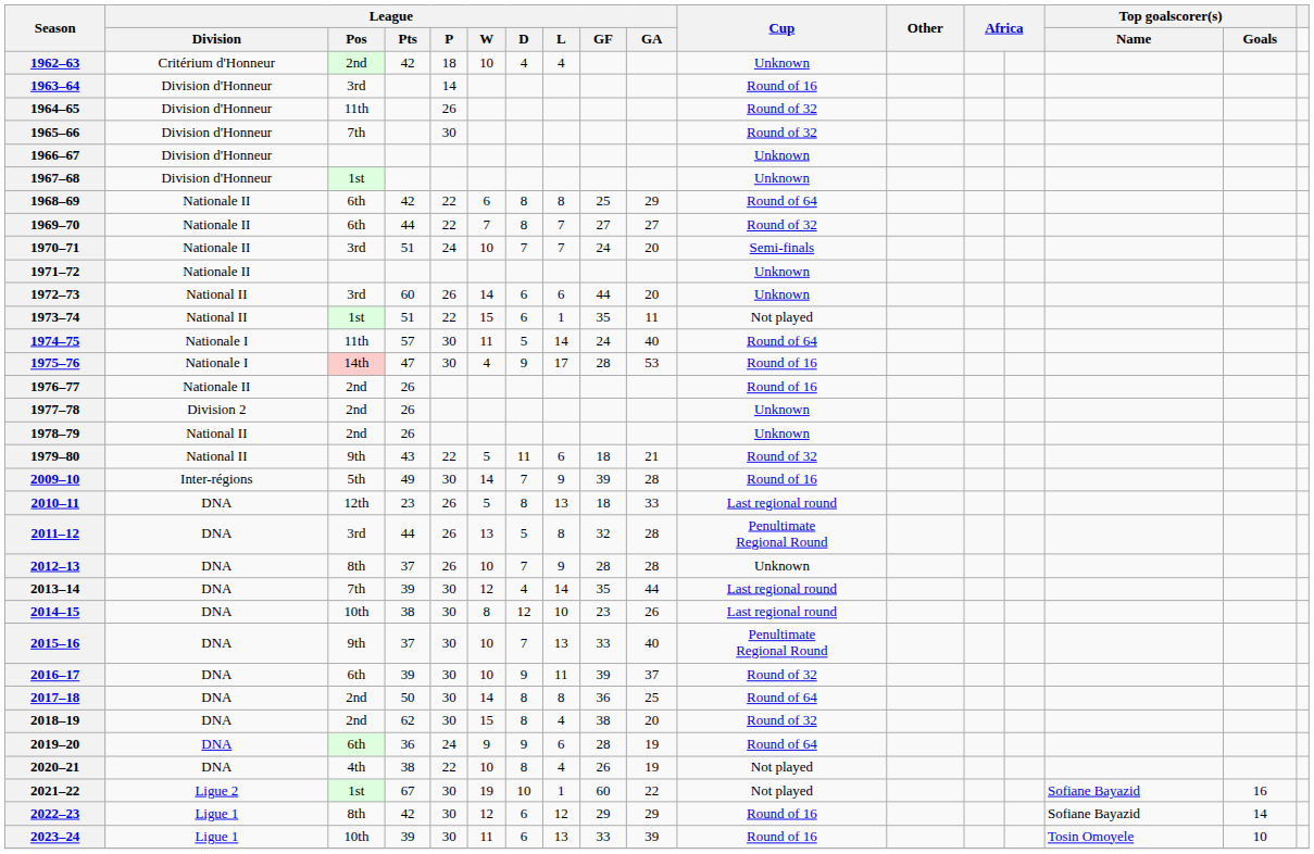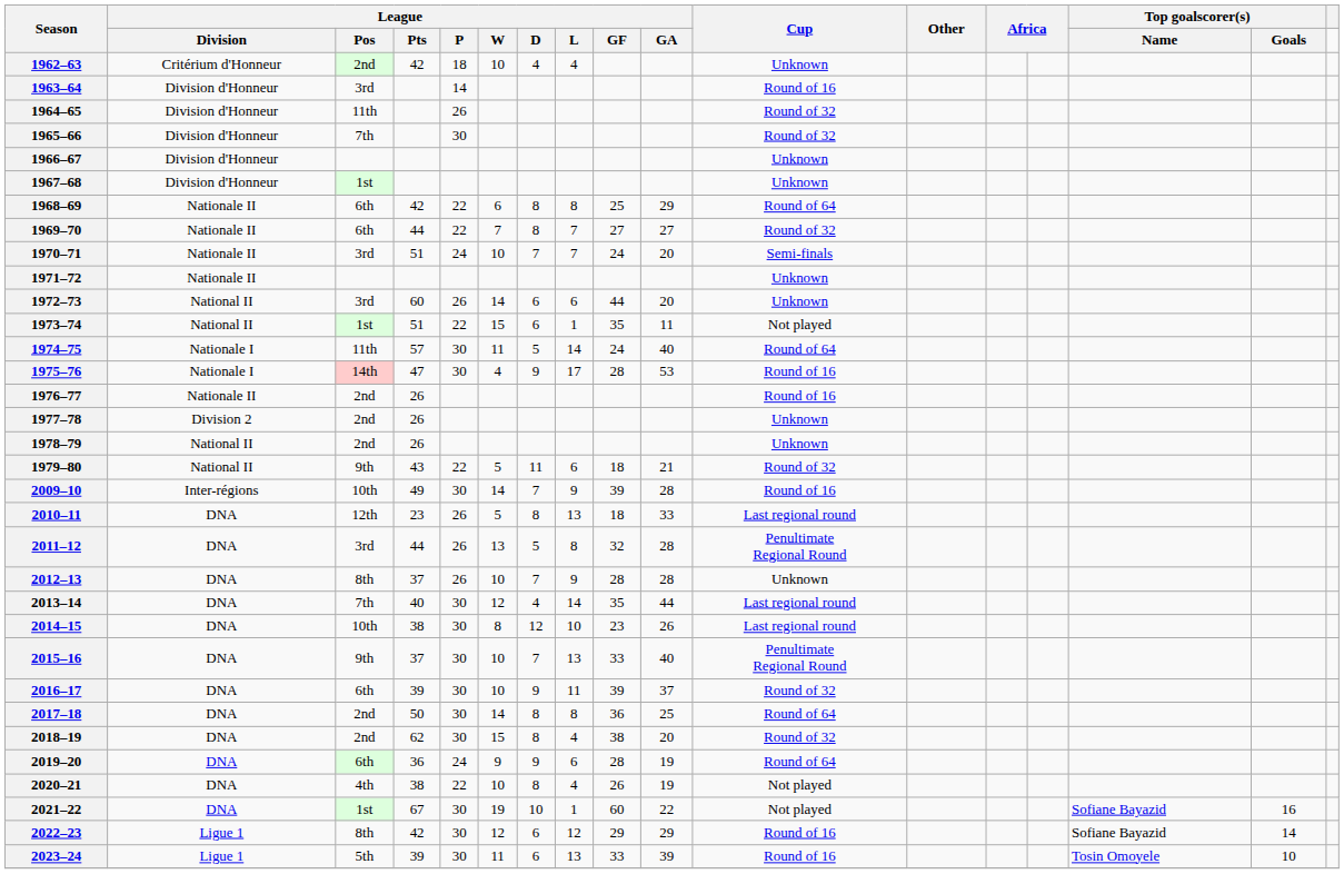 <table class="wikitable" style="text-align:center; font-size:85%;width:100%; text-align:center">
 <tr>
 <th rowspan=2>Season</th>
 <th colspan=9>League</th>
 <th rowspan=2><a href='#'>Cup</a></th>
 <th rowspan=2>Other</th>
 <th rowspan=2 colspan=2><a href='#'>Africa</a></th>
 <th colspan=2>Top goalscorer(s)</th>
 <th colspan=2></th>
 </tr>
 <tr>
 <th>Division</th>
 <th>Pos</th>
 <th>Pts</th>
 <th>P</th>
 <th>W</th>
 <th>D</th>
 <th>L</th>
 <th>GF</th>
 <th>GA</th>
 <th>Name</th>
 <th>Goals</th>
 </tr>
 <tr>
 <th><a href='#'>1962–63</a></th>
 <td>Critérium d'Honneur</td>
 <td bgcolor="#DDFFDD">2nd</td>
 <td>42</td>
 <td>18</td>
 <td>10</td>
 <td>4</td>
 <td>4</td>
 <td></td>
 <td></td>
 <td><a href='#'>Unknown</a></td>
 <td></td>
 <td></td>
 <td></td>
 <td align=left></td>
 <td></td>
 <td></td>
 </tr>
 <tr>
 <th><a href='#'>1963–64</a></th>
 <td>Division d'Honneur</td>
 <td>3rd</td>
 <td></td>
 <td>14</td>
 <td></td>
 <td></td>
 <td></td>
 <td></td>
 <td></td>
 <td><a href='#'>Round of 16</a></td>
 <td></td>
 <td></td>
 <td></td>
 <td align=left></td>
 <td></td>
 <td></td>
 </tr>
 <tr>
 <th>1964–65</th>
 <td>Division d'Honneur</td>
 <td>11th</td>
 <td></td>
 <td>26</td>
 <td></td>
 <td></td>
 <td></td>
 <td></td>
 <td></td>
 <td><a href='#'>Round of 32</a></td>
 <td></td>
 <td></td>
 <td></td>
 <td align=left></td>
 <td></td>
 <td></td>
 </tr>
 <tr>
 <th>1965–66</th>
 <td>Division d'Honneur</td>
 <td>7th</td>
 <td></td>
 <td>30</td>
 <td></td>
 <td></td>
 <td></td>
 <td></td>
 <td></td>
 <td><a href='#'>Round of 32</a></td>
 <td></td>
 <td></td>
 <td></td>
 <td align=left></td>
 <td></td>
 <td></td>
 </tr>
 <tr>
 <th>1966–67</th>
 <td>Division d'Honneur</td>
 <td></td>
 <td></td>
 <td></td>
 <td></td>
 <td></td>
 <td></td>
 <td></td>
 <td></td>
 <td><a href='#'>Unknown</a></td>
 <td></td>
 <td></td>
 <td></td>
 <td align=left></td>
 <td></td>
 <td></td>
 </tr>
 <tr>
 <th>1967–68</th>
 <td>Division d'Honneur</td>
 <td bgcolor="#DDFFDD">1st</td>
 <td></td>
 <td></td>
 <td></td>
 <td></td>
 <td></td>
 <td></td>
 <td></td>
 <td><a href='#'>Unknown</a></td>
 <td></td>
 <td></td>
 <td></td>
 <td align=left></td>
 <td></td>
 <td></td>
 </tr>
 <tr>
 <th>1968–69</th>
 <td>Nationale II</td>
 <td>6th</td>
 <td>42</td>
 <td>22</td>
 <td>6</td>
 <td>8</td>
 <td>8</td>
 <td>25</td>
 <td>29</td>
 <td><a href='#'>Round of 64</a></td>
 <td></td>
 <td></td>
 <td></td>
 <td align=left></td>
 <td></td>
 <td></td>
 </tr>
 <tr>
 <th>1969–70</th>
 <td>Nationale II</td>
 <td>6th</td>
 <td>44</td>
 <td>22</td>
 <td>7</td>
 <td>8</td>
 <td>7</td>
 <td>27</td>
 <td>27</td>
 <td><a href='#'>Round of 32</a></td>
 <td></td>
 <td></td>
 <td></td>
 <td align=left></td>
 <td></td>
 <td></td>
 </tr>
 <tr>
 <th>1970–71</th>
 <td>Nationale II</td>
 <td>3rd</td>
 <td>51</td>
 <td>24</td>
 <td>10</td>
 <td>7</td>
 <td>7</td>
 <td>24</td>
 <td>20</td>
 <td><a href='#'>Semi-finals</a></td>
 <td></td>
 <td></td>
 <td></td>
 <td align=left></td>
 <td></td>
 <td></td>
 </tr>
 <tr>
 <th>1971–72</th>
 <td>Nationale II</td>
 <td></td>
 <td></td>
 <td></td>
 <td></td>
 <td></td>
 <td></td>
 <td></td>
 <td></td>
 <td><a href='#'>Unknown</a></td>
 <td></td>
 <td></td>
 <td></td>
 <td align=left></td>
 <td></td>
 <td></td>
 </tr>
 <tr>
 <th>1972–73</th>
 <td>National II</td>
 <td>3rd</td>
 <td>60</td>
 <td>26</td>
 <td>14</td>
 <td>6</td>
 <td>6</td>
 <td>44</td>
 <td>20</td>
 <td><a href='#'>Unknown</a></td>
 <td></td>
 <td></td>
 <td></td>
 <td align=left></td>
 <td></td>
 <td></td>
 </tr>
 <tr>
 <th>1973–74</th>
 <td>National II</td>
 <td bgcolor="#DDFFDD">1st</td>
 <td>51</td>
 <td>22</td>
 <td>15</td>
 <td>6</td>
 <td>1</td>
 <td>35</td>
 <td>11</td>
 <td>Not played</td>
 <td></td>
 <td></td>
 <td></td>
 <td align=left></td>
 <td></td>
 <td></td>
 </tr>
 <tr>
 <th><a href='#'>1974–75</a></th>
 <td>Nationale I</td>
 <td>11th</td>
 <td>57</td>
 <td>30</td>
 <td>11</td>
 <td>5</td>
 <td>14</td>
 <td>24</td>
 <td>40</td>
 <td><a href='#'>Round of 64</a></td>
 <td></td>
 <td></td>
 <td></td>
 <td align=left></td>
 <td></td>
 <td></td>
 </tr>
 <tr>
 <th><a href='#'>1975–76</a></th>
 <td>Nationale I</td>
 <td bgcolor="#FFCCCC">14th</td>
 <td>47</td>
 <td>30</td>
 <td>4</td>
 <td>9</td>
 <td>17</td>
 <td>28</td>
 <td>53</td>
 <td><a href='#'>Round of 16</a></td>
 <td></td>
 <td></td>
 <td></td>
 <td align=left></td>
 <td></td>
 <td></td>
 </tr>
 <tr>
 <th>1976–77</th>
 <td>Nationale II</td>
 <td>2nd</td>
 <td>26</td>
 <td></td>
 <td></td>
 <td></td>
 <td></td>
 <td></td>
 <td></td>
 <td><a href='#'>Round of 16</a></td>
 <td></td>
 <td></td>
 <td></td>
 <td align=left></td>
 <td></td>
 <td></td>
 </tr>
 <tr>
 <th>1977–78</th>
 <td>Division 2</td>
 <td>2nd</td>
 <td>26</td>
 <td></td>
 <td></td>
 <td></td>
 <td></td>
 <td></td>
 <td></td>
 <td><a href='#'>Unknown</a></td>
 <td></td>
 <td></td>
 <td></td>
 <td align=left></td>
 <td></td>
 <td></td>
 </tr>
 <tr>
 <th>1978–79</th>
 <td>National II</td>
 <td>2nd</td>
 <td>26</td>
 <td></td>
 <td></td>
 <td></td>
 <td></td>
 <td></td>
 <td></td>
 <td><a href='#'>Unknown</a></td>
 <td></td>
 <td></td>
 <td></td>
 <td align=left></td>
 <td></td>
 <td></td>
 </tr>
 <tr>
 <th>1979–80</th>
 <td>National II</td>
 <td>9th</td>
 <td>43</td>
 <td>22</td>
 <td>5</td>
 <td>11</td>
 <td>6</td>
 <td>18</td>
 <td>21</td>
 <td><a href='#'>Round of 32</a></td>
 <td></td>
 <td></td>
 <td></td>
 <td align=left></td>
 <td></td>
 <td></td>
 </tr>
 <tr>
 <th><a href='#'>2009–10</a></th>
 <td>Inter-régions</td>
-<td>5th</td>
+<td>10th</td>
 <td>49</td>
 <td>30</td>
 <td>14</td>
 <td>7</td>
 <td>9</td>
 <td>39</td>
 <td>28</td>
 <td><a href='#'>Round of 16</a></td>
 <td></td>
 <td></td>
 <td></td>
 <td align=left></td>
 <td></td>
 <td></td>
 </tr>
 <tr>
 <th><a href='#'>2010–11</a></th>
 <td>DNA</td>
 <td>12th</td>
 <td>23</td>
 <td>26</td>
 <td>5</td>
 <td>8</td>
 <td>13</td>
 <td>18</td>
 <td>33</td>
 <td><a href='#'>Last regional round</a></td>
 <td></td>
 <td></td>
 <td></td>
 <td align=left></td>
 <td></td>
 <td></td>
 </tr>
 <tr>
 <th><a href='#'>2011–12</a></th>
 <td>DNA</td>
 <td>3rd</td>
 <td>44</td>
 <td>26</td>
 <td>13</td>
 <td>5</td>
 <td>8</td>
 <td>32</td>
 <td>28</td>
 <td><a href='#'>Penultimate<br>Regional Round</a></td>
 <td></td>
 <td></td>
 <td></td>
 <td align=left></td>
 <td></td>
 <td></td>
 </tr>
 <tr>
 <th><a href='#'>2012–13</a></th>
 <td>DNA</td>
 <td>8th</td>
 <td>37</td>
 <td>26</td>
 <td>10</td>
 <td>7</td>
 <td>9</td>
 <td>28</td>
 <td>28</td>
 <td>Unknown</td>
 <td></td>
 <td></td>
 <td></td>
 <td align=left></td>
 <td></td>
 <td></td>
 </tr>
 <tr>
 <th>2013–14</th>
 <td>DNA</td>
 <td>7th</td>
-<td>39</td>
+<td>40</td>
 <td>30</td>
 <td>12</td>
 <td>4</td>
 <td>14</td>
 <td>35</td>
 <td>44</td>
 <td><a href='#'>Last regional round</a></td>
 <td></td>
 <td></td>
 <td></td>
 <td align=left></td>
 <td></td>
 <td></td>
 </tr>
 <tr>
 <th><a href='#'>2014–15</a></th>
 <td>DNA</td>
 <td>10th</td>
 <td>38</td>
 <td>30</td>
 <td>8</td>
 <td>12</td>
 <td>10</td>
 <td>23</td>
 <td>26</td>
 <td><a href='#'>Last regional round</a></td>
 <td></td>
 <td></td>
 <td></td>
 <td align=left></td>
 <td></td>
 <td></td>
 </tr>
 <tr>
 <th><a href='#'>2015–16</a></th>
 <td>DNA</td>
 <td>9th</td>
 <td>37</td>
 <td>30</td>
 <td>10</td>
 <td>7</td>
 <td>13</td>
 <td>33</td>
 <td>40</td>
 <td><a href='#'>Penultimate<br>Regional Round</a></td>
 <td></td>
 <td></td>
 <td></td>
 <td align=left></td>
 <td></td>
 <td></td>
 </tr>
 <tr>
 <th><a href='#'>2016–17</a></th>
 <td>DNA</td>
 <td>6th</td>
 <td>39</td>
 <td>30</td>
 <td>10</td>
 <td>9</td>
 <td>11</td>
 <td>39</td>
 <td>37</td>
 <td><a href='#'>Round of 32</a></td>
 <td></td>
 <td></td>
 <td></td>
 <td align=left></td>
 <td></td>
 <td></td>
 </tr>
 <tr>
 <th><a href='#'>2017–18</a></th>
 <td>DNA</td>
 <td>2nd</td>
 <td>50</td>
 <td>30</td>
 <td>14</td>
 <td>8</td>
 <td>8</td>
 <td>36</td>
 <td>25</td>
 <td><a href='#'>Round of 64</a></td>
 <td></td>
 <td></td>
 <td></td>
 <td align=left></td>
 <td></td>
 <td></td>
 </tr>
 <tr>
 <th>2018–19</th>
 <td>DNA</td>
 <td>2nd</td>
 <td>62</td>
 <td>30</td>
 <td>15</td>
 <td>8</td>
 <td>4</td>
 <td>38</td>
 <td>20</td>
 <td><a href='#'>Round of 32</a></td>
 <td></td>
 <td></td>
 <td></td>
 <td align=left></td>
 <td></td>
 <td></td>
 </tr>
 <tr>
 <th>2019–20</th>
 <td><a href='#'>DNA</a></td>
 <td bgcolor="#DDFFDD">6th</td>
 <td>36</td>
 <td>24</td>
 <td>9</td>
 <td>9</td>
 <td>6</td>
 <td>28</td>
 <td>19</td>
 <td><a href='#'>Round of 64</a></td>
 <td></td>
 <td></td>
 <td></td>
 <td align=left></td>
 <td></td>
 <td></td>
 </tr>
 <tr>
 <th>2020–21</th>
 <td>DNA</td>
 <td>4th</td>
 <td>38</td>
 <td>22</td>
 <td>10</td>
 <td>8</td>
 <td>4</td>
 <td>26</td>
 <td>19</td>
 <td>Not played</td>
 <td></td>
 <td></td>
 <td></td>
 <td align=left></td>
 <td></td>
 <td></td>
 </tr>
 <tr>
 <th>2021–22</th>
-<td><a href='#'>Ligue 2</a></td>
+<td><a href='#'>DNA</a></td>
 <td bgcolor="#DDFFDD">1st</td>
 <td>67</td>
 <td>30</td>
 <td>19</td>
 <td>10</td>
 <td>1</td>
 <td>60</td>
 <td>22</td>
 <td>Not played</td>
 <td></td>
 <td></td>
 <td></td>
 <td align=left><a href='#'>Sofiane Bayazid</a></td>
 <td>16</td>
 <td></td>
 </tr>
 <tr>
 <th><a href='#'>2022–23</a></th>
 <td><a href='#'>Ligue 1</a></td>
 <td>8th</td>
 <td>42</td>
 <td>30</td>
 <td>12</td>
 <td>6</td>
 <td>12</td>
 <td>29</td>
 <td>29</td>
 <td><a href='#'>Round of 16</a></td>
 <td></td>
 <td></td>
 <td></td>
 <td align=left>Sofiane Bayazid</td>
 <td>14</td>
 <td></td>
 </tr>
 <tr>
 <th><a href='#'>2023–24</a></th>
 <td><a href='#'>Ligue 1</a></td>
-<td>10th</td>
+<td>5th</td>
 <td>39</td>
 <td>30</td>
 <td>11</td>
 <td>6</td>
 <td>13</td>
 <td>33</td>
 <td>39</td>
 <td><a href='#'>Round of 16</a></td>
 <td></td>
 <td></td>
 <td></td>
 <td align=left><a href='#'>Tosin Omoyele</a></td>
 <td>10</td>
 <td></td>
 </tr>
 <tr>
 </tr>
 </table>
